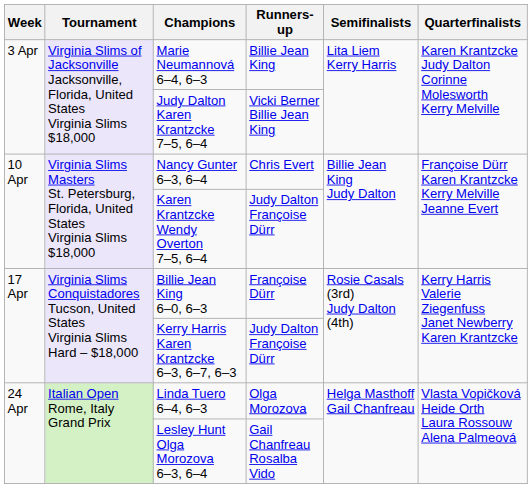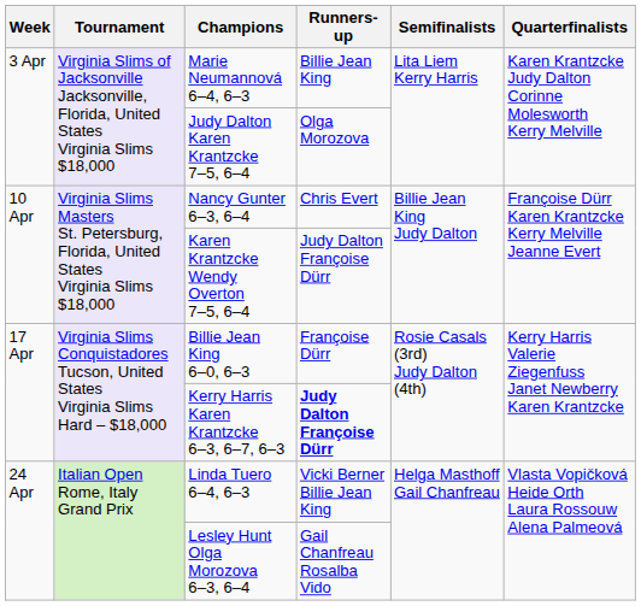 <table class=wikitable style=font-size:95%>
 <tr>
 <th style="width:48px;">Week</th>
 <th style="width:240px;">Tournament</th>
 <th style="width:200px;">Champions</th>
 <th style="width:200px;">Runners-up</th>
 <th style="width:190px;">Semifinalists</th>
 <th style="width:190px;">Quarterfinalists</th>
 </tr>
 <tr valign=top>
 <td rowspan=2>3 Apr</td>
 <td style="background:#ebe6fa;" rowspan=2><a href='#'>Virginia Slims of Jacksonville</a><br>Jacksonville, Florida, United States<br>Virginia Slims<br>$18,000</td>
 <td> <a href='#'>Marie Neumannová</a> <br>6–4, 6–3</td>
 <td> <a href='#'>Billie Jean King</a></td>
 <td rowspan=2> <a href='#'>Lita Liem</a>  <br>  <a href='#'>Kerry Harris</a></td>
 <td rowspan=2> <a href='#'>Karen Krantzcke</a> <br>  <a href='#'>Judy Dalton</a> <br>  <a href='#'>Corinne Molesworth</a> <br>  <a href='#'>Kerry Melville</a></td>
 </tr>
 <tr valign=top>
 <td> <a href='#'>Judy Dalton</a><br> <a href='#'>Karen Krantzcke</a><br>7–5, 6–4</td>
-<td> <a href='#'>Vicki Berner</a><br> <a href='#'>Billie Jean King</a></td>
+<td> <a href='#'>Olga Morozova</a></td>
 </tr>
 <tr valign=top>
 <td rowspan=2>10 Apr</td>
 <td style="background:#ebe6fa;" rowspan=2><a href='#'>Virginia Slims Masters</a><br>St. Petersburg, Florida, United States<br>Virginia Slims<br>$18,000</td>
 <td> <a href='#'>Nancy Gunter</a> <br>6–3, 6–4</td>
 <td> <a href='#'>Chris Evert</a></td>
 <td rowspan=2> <a href='#'>Billie Jean King</a>  <br>  <a href='#'>Judy Dalton</a></td>
 <td rowspan=2> <a href='#'>Françoise Dürr</a> <br>  <a href='#'>Karen Krantzcke</a> <br>  <a href='#'>Kerry Melville</a> <br>  <a href='#'>Jeanne Evert</a></td>
 </tr>
 <tr valign=top>
 <td> <a href='#'>Karen Krantzcke</a><br> <a href='#'>Wendy Overton</a><br>7–5, 6–4</td>
 <td> <a href='#'>Judy Dalton</a><br> <a href='#'>Françoise Dürr</a></td>
 </tr>
 <tr valign=top>
 <td rowspan=2>17 Apr</td>
 <td style="background:#ebe6fa;" rowspan=2><a href='#'>Virginia Slims Conquistadores</a><br>Tucson, United States<br>Virginia Slims<br>Hard – $18,000</td>
 <td> <a href='#'>Billie Jean King</a> <br>6–0, 6–3</td>
 <td> <a href='#'>Françoise Dürr</a></td>
 <td rowspan=2> <a href='#'>Rosie Casals</a> (3rd) <br>  <a href='#'>Judy Dalton</a> (4th)</td>
 <td rowspan=2> <a href='#'>Kerry Harris</a> <br> <a href='#'>Valerie Ziegenfuss</a> <br> <a href='#'>Janet Newberry</a> <br> <a href='#'>Karen Krantzcke</a></td>
 </tr>
 <tr valign=top>
 <td> <a href='#'>Kerry Harris</a><br> <a href='#'>Karen Krantzcke</a><br>6–3, 6–7, 6–3</td>
-<td> <a href='#'>Judy Dalton</a><br> <a href='#'>Françoise Dürr</a></td>
+<td><strong> <a href='#'>Judy Dalton</a><br> <a href='#'>Françoise Dürr</a></strong></td>
 </tr>
 <tr valign=top>
 <td rowspan=2>24 Apr</td>
 <td style="background:#D4F1C5;" rowspan="2"><a href='#'>Italian Open</a>  <br> Rome, Italy<br>Grand Prix</td>
 <td> <a href='#'>Linda Tuero</a> <br> 6–4, 6–3</td>
-<td> <a href='#'>Olga Morozova</a></td>
+<td> <a href='#'>Vicki Berner</a><br> <a href='#'>Billie Jean King</a></td>
 <td rowspan=2> <a href='#'>Helga Masthoff</a> <br>  <a href='#'>Gail Chanfreau</a></td>
 <td rowspan=2> <a href='#'>Vlasta Vopičková</a> <br>  <a href='#'>Heide Orth</a> <br>  <a href='#'>Laura Rossouw</a> <br>  <a href='#'>Alena Palmeová</a></td>
 </tr>
 <tr valign=top>
 <td> <a href='#'>Lesley Hunt</a> <br>  <a href='#'>Olga Morozova</a> <br> 6–3, 6–4</td>
 <td> <a href='#'>Gail Chanfreau</a><br>  <a href='#'>Rosalba Vido</a></td>
 </tr>
 </table>
